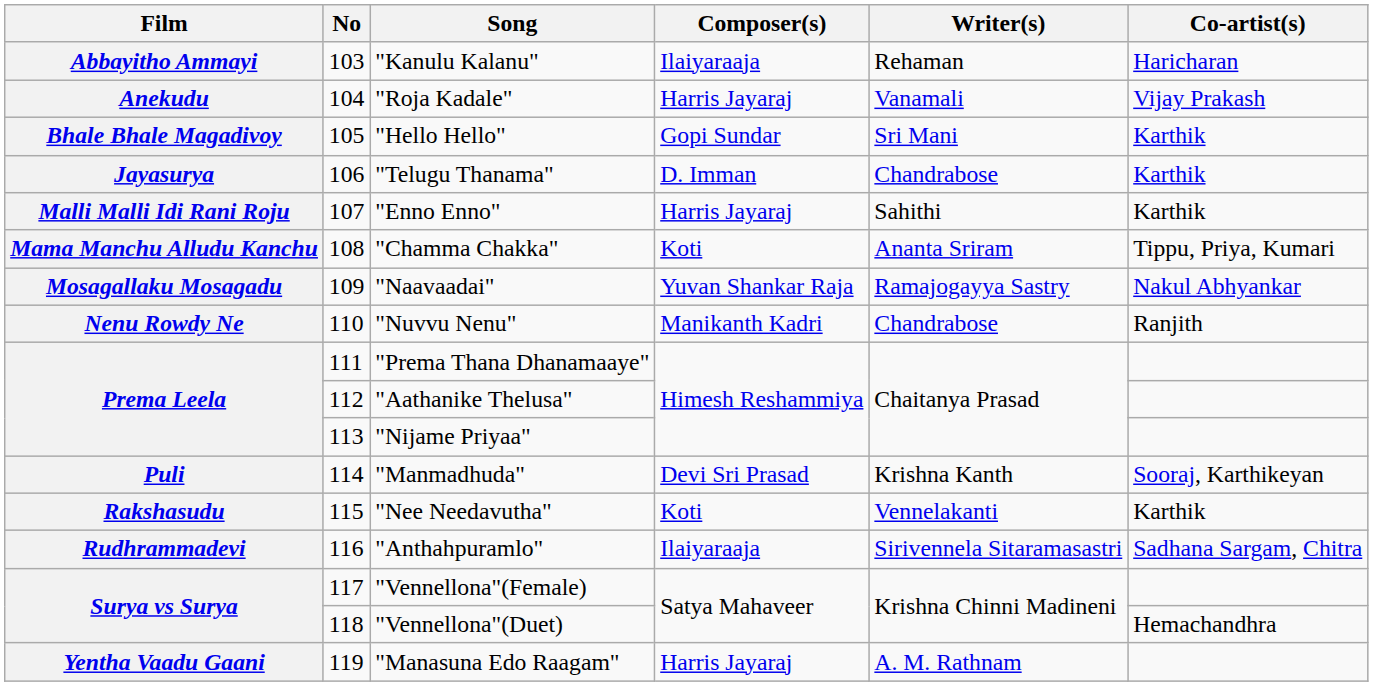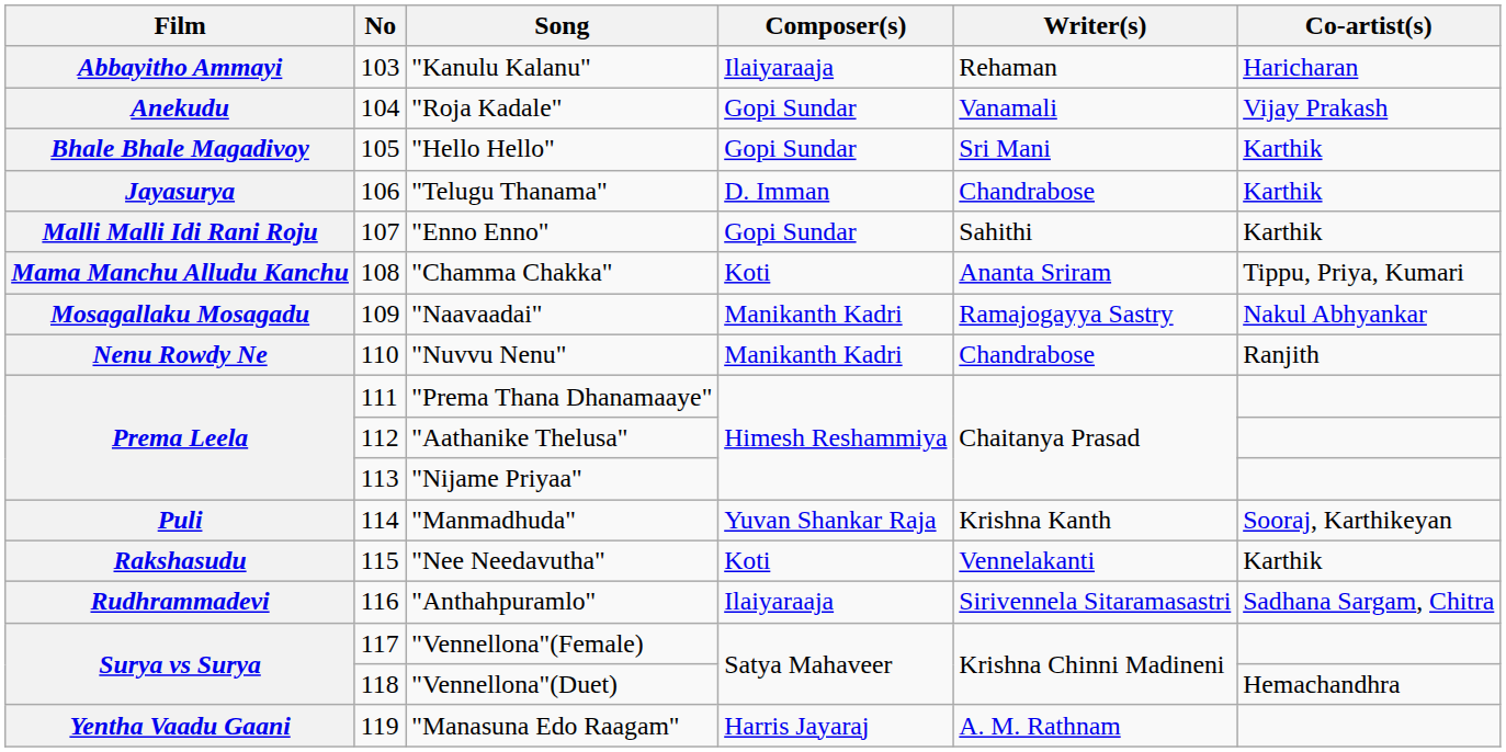 <table class="wikitable sortable plainrowheaders">
 <tr>
 <th>Film</th>
 <th>No</th>
 <th>Song</th>
 <th>Composer(s)</th>
 <th>Writer(s)</th>
 <th>Co-artist(s)</th>
 </tr>
 <tr>
 <th><em><a href='#'>Abbayitho Ammayi</a></em></th>
 <td>103</td>
 <td>"Kanulu Kalanu"</td>
 <td><a href='#'>Ilaiyaraaja</a></td>
 <td>Rehaman</td>
 <td><a href='#'>Haricharan</a></td>
 </tr>
 <tr>
 <th><a href='#'><em>Anekudu</em></a></th>
 <td>104</td>
 <td>"Roja Kadale"</td>
-<td><a href='#'>Harris Jayaraj</a></td>
+<td><a href='#'>Gopi Sundar</a></td>
 <td><a href='#'>Vanamali</a></td>
 <td><a href='#'>Vijay Prakash</a></td>
 </tr>
 <tr>
 <th><em><a href='#'>Bhale Bhale Magadivoy</a></em></th>
 <td>105</td>
 <td>"Hello Hello"</td>
 <td><a href='#'>Gopi Sundar</a></td>
 <td><a href='#'>Sri Mani</a></td>
 <td><a href='#'>Karthik</a></td>
 </tr>
 <tr>
 <th><em><a href='#'>Jayasurya</a></em></th>
 <td>106</td>
 <td>"Telugu Thanama"</td>
 <td><a href='#'>D. Imman</a></td>
 <td><a href='#'>Chandrabose</a></td>
 <td><a href='#'>Karthik</a></td>
 </tr>
 <tr>
 <th><em><a href='#'>Malli Malli Idi Rani Roju</a></em></th>
 <td>107</td>
 <td>"Enno Enno"</td>
-<td><a href='#'>Harris Jayaraj</a></td>
+<td><a href='#'>Gopi Sundar</a></td>
 <td>Sahithi</td>
 <td>Karthik</td>
 </tr>
 <tr>
 <th><em><a href='#'>Mama Manchu Alludu Kanchu</a></em></th>
 <td>108</td>
 <td>"Chamma Chakka"</td>
 <td><a href='#'>Koti</a></td>
 <td><a href='#'>Ananta Sriram</a></td>
 <td>Tippu, Priya, Kumari</td>
 </tr>
 <tr>
 <th><a href='#'><em>Mosagallaku Mosagadu</em></a></th>
 <td>109</td>
 <td>"Naavaadai"</td>
-<td><a href='#'>Yuvan Shankar Raja</a></td>
+<td><a href='#'>Manikanth Kadri</a></td>
 <td><a href='#'>Ramajogayya Sastry</a></td>
 <td><a href='#'>Nakul Abhyankar</a></td>
 </tr>
 <tr>
 <th><a href='#'><em>Nenu Rowdy Ne</em></a></th>
 <td>110</td>
 <td>"Nuvvu Nenu"</td>
 <td><a href='#'>Manikanth Kadri</a></td>
 <td><a href='#'>Chandrabose</a></td>
 <td>Ranjith</td>
 </tr>
 <tr>
 <th rowspan="3"><a href='#'><em>Prema Leela</em></a></th>
 <td>111</td>
 <td>"Prema Thana Dhanamaaye"</td>
 <td rowspan="3"><a href='#'>Himesh Reshammiya</a></td>
 <td rowspan="3">Chaitanya Prasad</td>
 <td></td>
 </tr>
 <tr>
 <td>112</td>
 <td>"Aathanike Thelusa"</td>
 <td></td>
 </tr>
 <tr>
 <td>113</td>
 <td>"Nijame Priyaa"</td>
 <td></td>
 </tr>
 <tr>
 <th><em><a href='#'>Puli</a></em></th>
 <td>114</td>
 <td>"Manmadhuda"</td>
-<td><a href='#'>Devi Sri Prasad</a></td>
+<td><a href='#'>Yuvan Shankar Raja</a></td>
 <td>Krishna Kanth</td>
 <td><a href='#'>Sooraj</a>, Karthikeyan</td>
 </tr>
 <tr>
 <th><em><a href='#'>Rakshasudu</a></em></th>
 <td>115</td>
 <td>"Nee Needavutha"</td>
 <td><a href='#'>Koti</a></td>
 <td><a href='#'>Vennelakanti</a></td>
 <td>Karthik</td>
 </tr>
 <tr>
 <th><a href='#'><em>Rudhrammadevi</em></a></th>
 <td>116</td>
 <td>"Anthahpuramlo"</td>
 <td><a href='#'>Ilaiyaraaja</a></td>
 <td><a href='#'>Sirivennela Sitaramasastri</a></td>
 <td><a href='#'>Sadhana Sargam</a>, <a href='#'>Chitra</a></td>
 </tr>
 <tr>
 <th rowspan="2"><em><a href='#'>Surya vs Surya</a></em></th>
 <td>117</td>
 <td>"Vennellona"(Female)</td>
 <td rowspan="2">Satya Mahaveer</td>
 <td rowspan="2">Krishna Chinni Madineni</td>
 <td></td>
 </tr>
 <tr>
 <td>118</td>
 <td>"Vennellona"(Duet)</td>
 <td>Hemachandhra</td>
 </tr>
 <tr>
 <th><a href='#'><em>Yentha Vaadu Gaani</em></a></th>
 <td>119</td>
 <td>"Manasuna Edo Raagam"</td>
 <td><a href='#'>Harris Jayaraj</a></td>
 <td><a href='#'>A. M. Rathnam</a></td>
 <td></td>
 </tr>
 </table>
